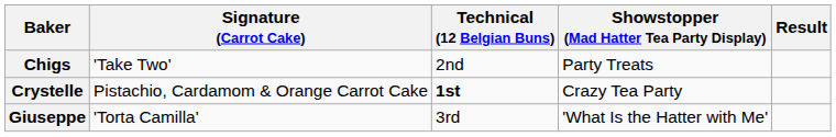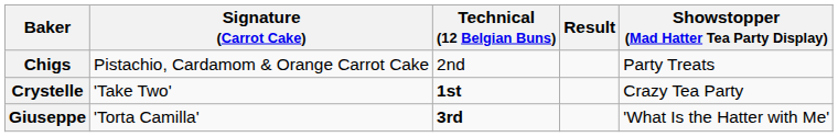 <table class="wikitable sortable col3center sticky-header">
 <tr>
 <th scope="col">Baker</th>
 <th scope="col" class="unsortable">Signature<br><small>(<a href='#'>Carrot Cake</a>)</small></th>
 <th scope="col">Technical<br><small>(12 <a href='#'>Belgian Buns</a>)</small></th>
+<th scope="col">Result</th>
 <th scope="col" class="unsortable">Showstopper<br><small>(<a href='#'>Mad Hatter</a> Tea Party Display)</small></th>
-<th scope="col">Result</th>
 </tr>
 <tr>
 <th scope="row">Chigs</th>
-<td>'Take Two'</td>
+<td>Pistachio, Cardamom & Orange Carrot Cake</td>
 <td>2nd</td>
+<td></td>
 <td>Party Treats</td>
-<td></td>
 </tr>
 <tr>
 <th scope="row">Crystelle</th>
-<td>Pistachio, Cardamom & Orange Carrot Cake</td>
+<td>'Take Two'</td>
 <td><strong>1st</strong></td>
+<td></td>
 <td>Crazy Tea Party</td>
-<td></td>
 </tr>
 <tr>
 <th scope="row">Giuseppe</th>
 <td>'Torta Camilla'</td>
-<td>3rd</td>
+<td><strong>3rd</strong></td>
+<td></td>
 <td>'What Is the Hatter with Me'</td>
-<td></td>
 </tr>
 </table>
